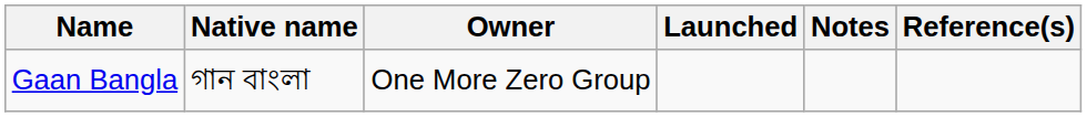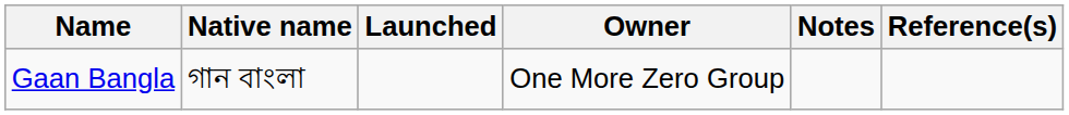 <table class="wikitable sortable">
 <tr>
 <th>Name</th>
 <th>Native name</th>
+<th>Launched</th>
 <th>Owner</th>
-<th>Launched</th>
 <th>Notes</th>
 <th>Reference(s)</th>
 </tr>
 <tr>
 <td align="center"><a href='#'>Gaan Bangla</a> </td>
 <td>গান বাংলা</td>
+<td></td>
 <td>One More Zero Group</td>
-<td></td>
 <td></td>
 <td></td>
 </tr>
 </table>
